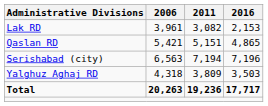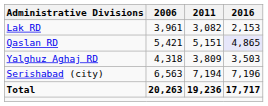 <table class="wikitable">
 <tr>
 <th>Administrative Divisions</th>
 <th>2006</th>
 <th>2011</th>
 <th>2016</th>
 </tr>
 <tr>
 <td><a href='#'>Lak RD</a></td>
 <td style="text-align: right;">3,961</td>
 <td style="text-align: right;">3,082</td>
 <td style="text-align: right;">2,153</td>
 </tr>
 <tr>
 <td><a href='#'>Qaslan RD</a></td>
 <td style="text-align: right;">5,421</td>
 <td style="text-align: right;">5,151</td>
-<td style="text-align: right;">4,865</td>
+<td style="background: lavender; text-align: right;">4,865</td>
+</tr>
+<tr>
+<td><a href='#'>Yalghuz Aghaj RD</a></td>
+<td style="text-align: right;">4,318</td>
+<td style="text-align: right;">3,809</td>
+<td style="text-align: right;">3,503</td>
 </tr>
 <tr>
 <td><a href='#'>Serishabad</a> (city)</td>
 <td style="text-align: right;">6,563</td>
 <td style="text-align: right;">7,194</td>
 <td style="text-align: right;">7,196</td>
-</tr>
-<tr>
-<td><a href='#'>Yalghuz Aghaj RD</a></td>
-<td style="text-align: right;">4,318</td>
-<td style="text-align: right;">3,809</td>
-<td style="text-align: right;">3,503</td>
 </tr>
 <tr>
 <td><strong>Total</strong></td>
 <td style="text-align: right;"><strong>20,263</strong></td>
 <td style="text-align: right;"><strong>19,236</strong></td>
 <td style="text-align: right;"><strong>17,717</strong></td>
 </tr>
 <tr>
 <td colspan=4></td>
 </tr>
 </table>
